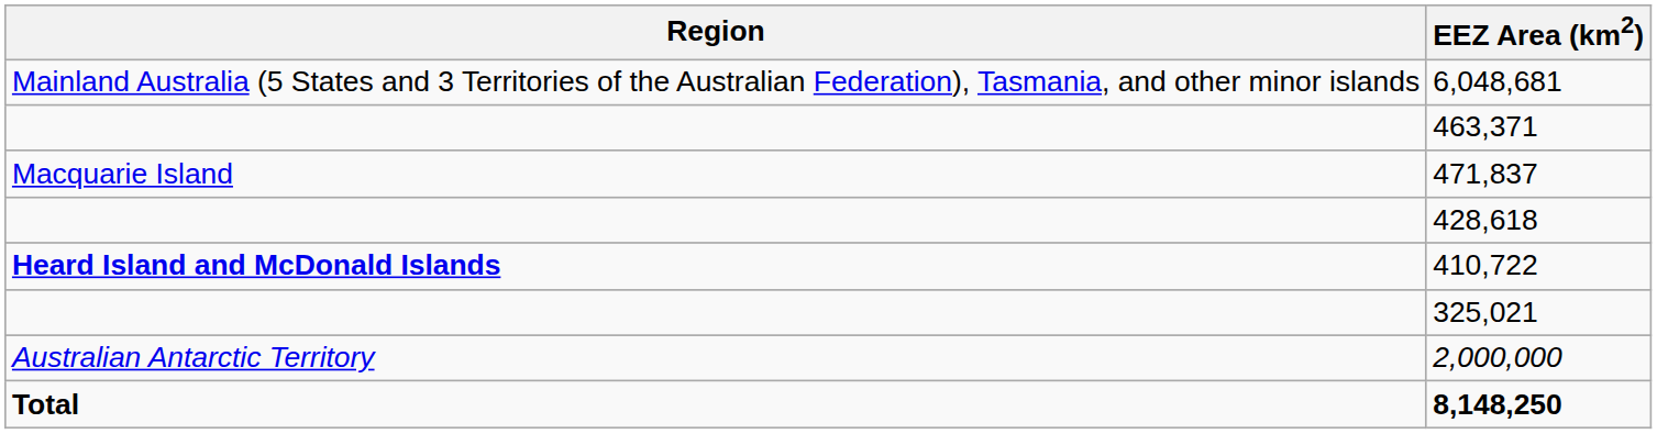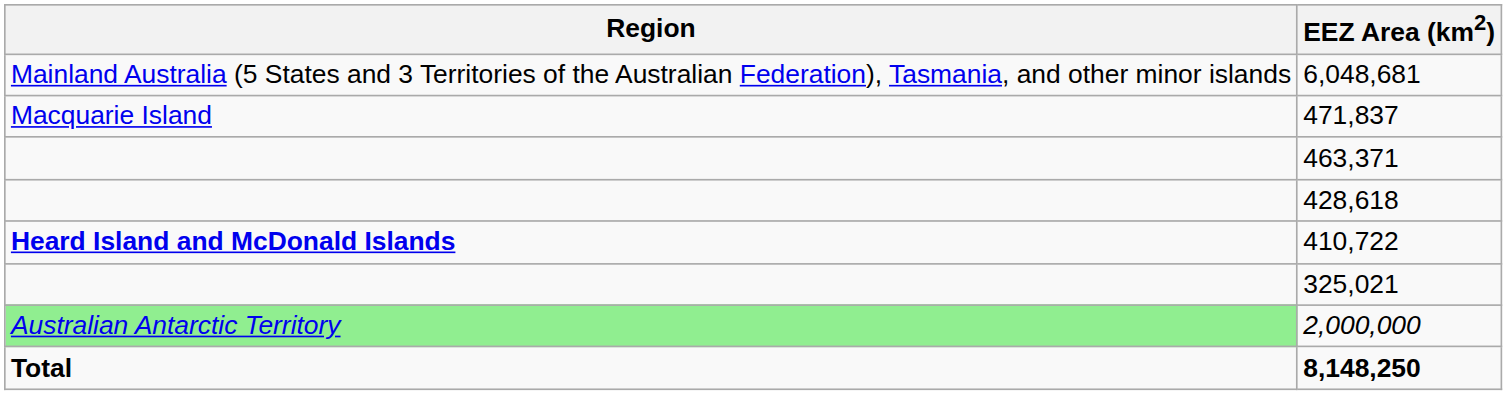 <table class="wikitable">
 <tr>
 <th>Region</th>
 <th>EEZ Area (km<sup>2</sup>)</th>
 </tr>
 <tr>
 <td><a href='#'>Mainland Australia</a> (5 States and 3 Territories of the Australian <a href='#'>Federation</a>), <a href='#'>Tasmania</a>, and other minor islands</td>
 <td>6,048,681</td>
 </tr>
 <tr>
+<td><a href='#'>Macquarie Island</a></td>
+<td>471,837</td>
+</tr>
+<tr>
 <td></td>
 <td>463,371</td>
-</tr>
-<tr>
-<td><a href='#'>Macquarie Island</a></td>
-<td>471,837</td>
 </tr>
 <tr>
 <td></td>
 <td>428,618</td>
 </tr>
 <tr>
 <td><strong><a href='#'>Heard Island and McDonald Islands</a></strong></td>
 <td>410,722</td>
 </tr>
 <tr>
 <td></td>
 <td>325,021</td>
 </tr>
 <tr>
-<td><em><a href='#'>Australian Antarctic Territory</a></em></td>
+<td style="background: lightgreen;"><em><a href='#'>Australian Antarctic Territory</a></em></td>
 <td><em>2,000,000</em></td>
 </tr>
 <tr>
 <td><strong>Total</strong></td>
 <td><strong>8,148,250</strong></td>
 </tr>
 </table>
